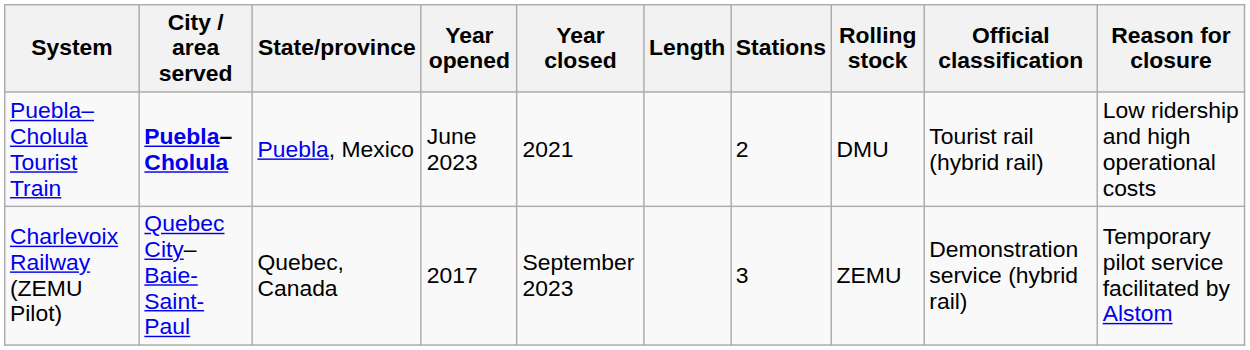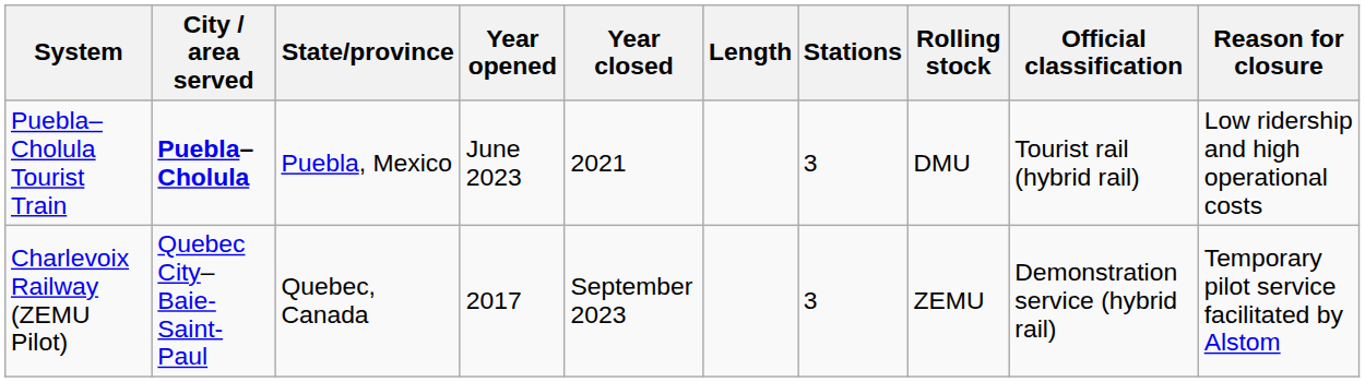 <table class="wikitable">
 <tr>
 <th>System</th>
 <th>City / area served</th>
 <th>State/province</th>
 <th>Year opened</th>
 <th>Year closed</th>
 <th>Length</th>
 <th>Stations</th>
 <th>Rolling stock</th>
 <th>Official classification</th>
 <th>Reason for closure</th>
 </tr>
 <tr>
 <td><a href='#'>Puebla–Cholula Tourist Train</a></td>
 <td><strong><a href='#'>Puebla</a>–<a href='#'>Cholula</a></strong></td>
 <td><a href='#'>Puebla</a>, Mexico</td>
 <td>June 2023</td>
 <td>2021</td>
 <td></td>
-<td>2</td>
+<td>3</td>
 <td>DMU</td>
 <td>Tourist rail (hybrid rail)</td>
 <td>Low ridership and high operational costs</td>
 </tr>
 <tr>
 <td><a href='#'>Charlevoix Railway</a> (ZEMU Pilot)</td>
 <td><a href='#'>Quebec City</a>–<a href='#'>Baie-Saint-Paul</a></td>
 <td>Quebec, Canada</td>
 <td>2017</td>
 <td>September 2023</td>
 <td></td>
 <td>3</td>
 <td>ZEMU</td>
 <td>Demonstration service (hybrid rail)</td>
 <td>Temporary pilot service facilitated by <a href='#'>Alstom</a></td>
 </tr>
 </table>
